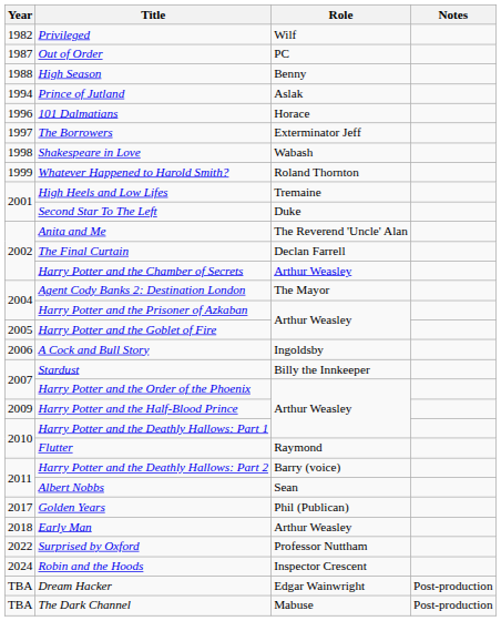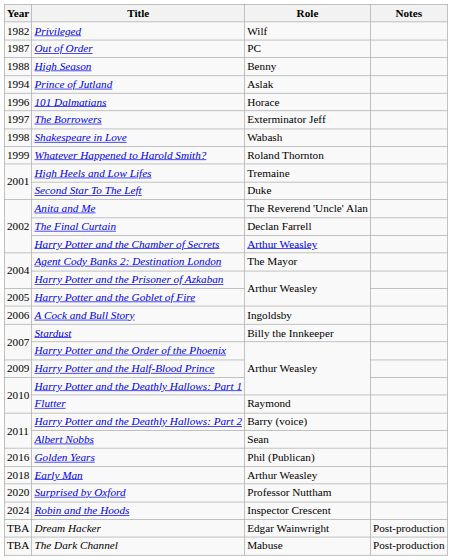 <table class="wikitable sortable">
 <tr>
 <th>Year</th>
 <th>Title</th>
 <th>Role</th>
 <th class="unsortable">Notes</th>
 </tr>
 <tr>
 <td>1982</td>
 <td><em><a href='#'>Privileged</a></em></td>
 <td>Wilf</td>
 <td></td>
 </tr>
 <tr>
 <td>1987</td>
 <td><em><a href='#'>Out of Order</a></em></td>
 <td>PC</td>
 <td></td>
 </tr>
 <tr>
 <td>1988</td>
 <td><em><a href='#'>High Season</a></em></td>
 <td>Benny</td>
 <td></td>
 </tr>
 <tr>
 <td>1994</td>
 <td><em><a href='#'>Prince of Jutland</a></em></td>
 <td>Aslak</td>
 <td></td>
 </tr>
 <tr>
 <td>1996</td>
 <td><em><a href='#'>101 Dalmatians</a></em></td>
 <td>Horace</td>
 <td></td>
 </tr>
 <tr>
 <td>1997</td>
 <td><em><a href='#'>The Borrowers</a></em></td>
 <td>Exterminator Jeff</td>
 <td></td>
 </tr>
 <tr>
 <td>1998</td>
 <td><em><a href='#'>Shakespeare in Love</a></em></td>
 <td>Wabash</td>
 <td></td>
 </tr>
 <tr>
 <td>1999</td>
 <td><em><a href='#'>Whatever Happened to Harold Smith?</a></em></td>
 <td>Roland Thornton</td>
 <td></td>
 </tr>
 <tr>
 <td rowspan=2>2001</td>
 <td><em><a href='#'>High Heels and Low Lifes</a></em></td>
 <td>Tremaine</td>
 <td></td>
 </tr>
 <tr>
 <td><em><a href='#'>Second Star To The Left</a></em></td>
 <td>Duke</td>
 <td></td>
 </tr>
 <tr>
 <td rowspan=3>2002</td>
 <td><em><a href='#'>Anita and Me</a></em></td>
 <td>The Reverend 'Uncle' Alan</td>
 <td></td>
 </tr>
 <tr>
 <td><em><a href='#'>The Final Curtain</a></em></td>
 <td>Declan Farrell</td>
 <td></td>
 </tr>
 <tr>
 <td><em><a href='#'>Harry Potter and the Chamber of Secrets</a></em></td>
 <td><a href='#'>Arthur Weasley</a></td>
 <td></td>
 </tr>
 <tr>
 <td rowspan=2>2004</td>
 <td><em><a href='#'>Agent Cody Banks 2: Destination London</a></em></td>
 <td>The Mayor</td>
 <td></td>
 </tr>
 <tr>
 <td><em><a href='#'>Harry Potter and the Prisoner of Azkaban</a></em></td>
 <td rowspan=2>Arthur Weasley</td>
 <td></td>
 </tr>
 <tr>
 <td>2005</td>
 <td><em><a href='#'>Harry Potter and the Goblet of Fire</a></em></td>
 <td></td>
 </tr>
 <tr>
 <td>2006</td>
 <td><em><a href='#'>A Cock and Bull Story</a></em></td>
 <td>Ingoldsby</td>
 <td></td>
 </tr>
 <tr>
 <td rowspan=2>2007</td>
 <td><em><a href='#'>Stardust</a></em></td>
 <td>Billy the Innkeeper</td>
 <td></td>
 </tr>
 <tr>
 <td><em><a href='#'>Harry Potter and the Order of the Phoenix</a></em></td>
 <td rowspan=3>Arthur Weasley</td>
 <td></td>
 </tr>
 <tr>
 <td>2009</td>
 <td><em><a href='#'>Harry Potter and the Half-Blood Prince</a></em></td>
 <td></td>
 </tr>
 <tr>
 <td rowspan=2>2010</td>
 <td><em><a href='#'>Harry Potter and the Deathly Hallows: Part 1</a></em></td>
 <td></td>
 </tr>
 <tr>
 <td><em><a href='#'>Flutter</a></em></td>
 <td>Raymond</td>
 <td></td>
 </tr>
 <tr>
 <td rowspan=2>2011</td>
 <td><em><a href='#'>Harry Potter and the Deathly Hallows: Part 2</a></em></td>
 <td>Barry (voice)</td>
 <td></td>
 </tr>
 <tr>
 <td><em><a href='#'>Albert Nobbs</a></em></td>
 <td>Sean</td>
 <td></td>
 </tr>
 <tr>
-<td>2017</td>
+<td>2016</td>
 <td><em><a href='#'>Golden Years</a></em></td>
 <td>Phil (Publican)</td>
 <td></td>
 </tr>
 <tr>
 <td>2018</td>
 <td><em><a href='#'>Early Man</a></em></td>
 <td>Arthur Weasley</td>
 <td></td>
 </tr>
 <tr>
-<td>2022</td>
+<td>2020</td>
 <td><em><a href='#'>Surprised by Oxford</a></em></td>
 <td>Professor Nuttham</td>
 <td></td>
 </tr>
 <tr>
 <td>2024</td>
 <td><em><a href='#'>Robin and the Hoods</a></em></td>
 <td>Inspector Crescent</td>
 <td></td>
 </tr>
 <tr>
 <td>TBA</td>
 <td><em>Dream Hacker</em></td>
 <td>Edgar Wainwright</td>
 <td>Post-production</td>
 </tr>
 <tr>
 <td>TBA</td>
 <td><em>The Dark Channel</em></td>
 <td>Mabuse</td>
 <td>Post-production</td>
 </tr>
 </table>
